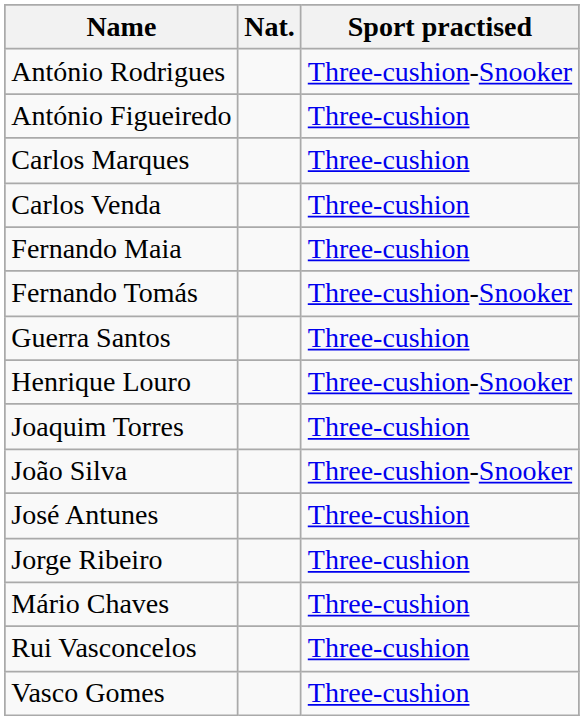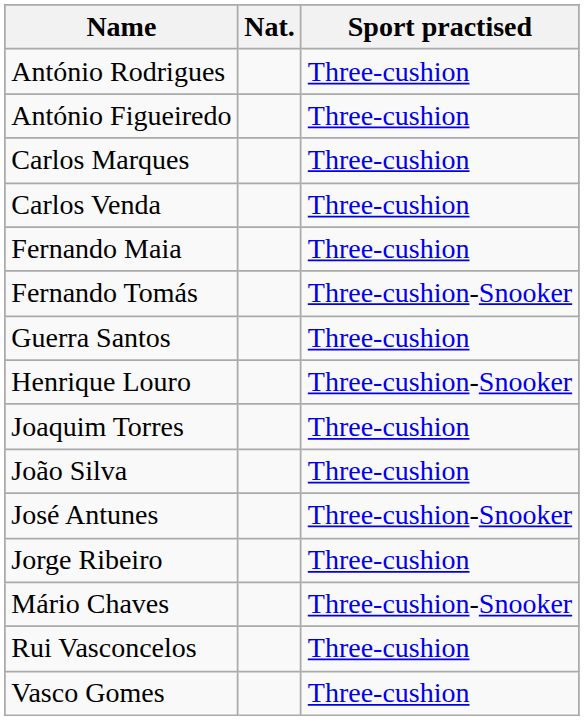 <table class="wikitable">
 <tr>
 <th>Name</th>
 <th>Nat.</th>
 <th>Sport practised</th>
 </tr>
 <tr>
 <td>António Rodrigues</td>
 <td></td>
-<td><a href='#'>Three-cushion</a>-<a href='#'>Snooker</a></td>
+<td><a href='#'>Three-cushion</a></td>
 </tr>
 <tr>
 <td>António Figueiredo</td>
 <td></td>
 <td><a href='#'>Three-cushion</a></td>
 </tr>
 <tr>
 <td>Carlos Marques</td>
 <td></td>
 <td><a href='#'>Three-cushion</a></td>
 </tr>
 <tr>
 <td>Carlos Venda</td>
 <td></td>
 <td><a href='#'>Three-cushion</a></td>
 </tr>
 <tr>
 <td>Fernando Maia</td>
 <td></td>
 <td><a href='#'>Three-cushion</a></td>
 </tr>
 <tr>
 <td>Fernando Tomás</td>
 <td></td>
 <td><a href='#'>Three-cushion</a>-<a href='#'>Snooker</a></td>
 </tr>
 <tr>
 <td>Guerra Santos</td>
 <td></td>
 <td><a href='#'>Three-cushion</a></td>
 </tr>
 <tr>
 <td>Henrique Louro</td>
 <td></td>
 <td><a href='#'>Three-cushion</a>-<a href='#'>Snooker</a></td>
 </tr>
 <tr>
 <td>Joaquim Torres</td>
 <td></td>
 <td><a href='#'>Three-cushion</a></td>
 </tr>
 <tr>
 <td>João Silva</td>
 <td></td>
-<td><a href='#'>Three-cushion</a>-<a href='#'>Snooker</a></td>
+<td><a href='#'>Three-cushion</a></td>
 </tr>
 <tr>
 <td>José Antunes</td>
 <td></td>
-<td><a href='#'>Three-cushion</a></td>
+<td><a href='#'>Three-cushion</a>-<a href='#'>Snooker</a></td>
 </tr>
 <tr>
 <td>Jorge Ribeiro</td>
 <td></td>
 <td><a href='#'>Three-cushion</a></td>
 </tr>
 <tr>
 <td>Mário Chaves</td>
 <td></td>
-<td><a href='#'>Three-cushion</a></td>
+<td><a href='#'>Three-cushion</a>-<a href='#'>Snooker</a></td>
 </tr>
 <tr>
 <td>Rui Vasconcelos</td>
 <td></td>
 <td><a href='#'>Three-cushion</a></td>
 </tr>
 <tr>
 <td>Vasco Gomes</td>
 <td></td>
 <td><a href='#'>Three-cushion</a></td>
 </tr>
 </table>
